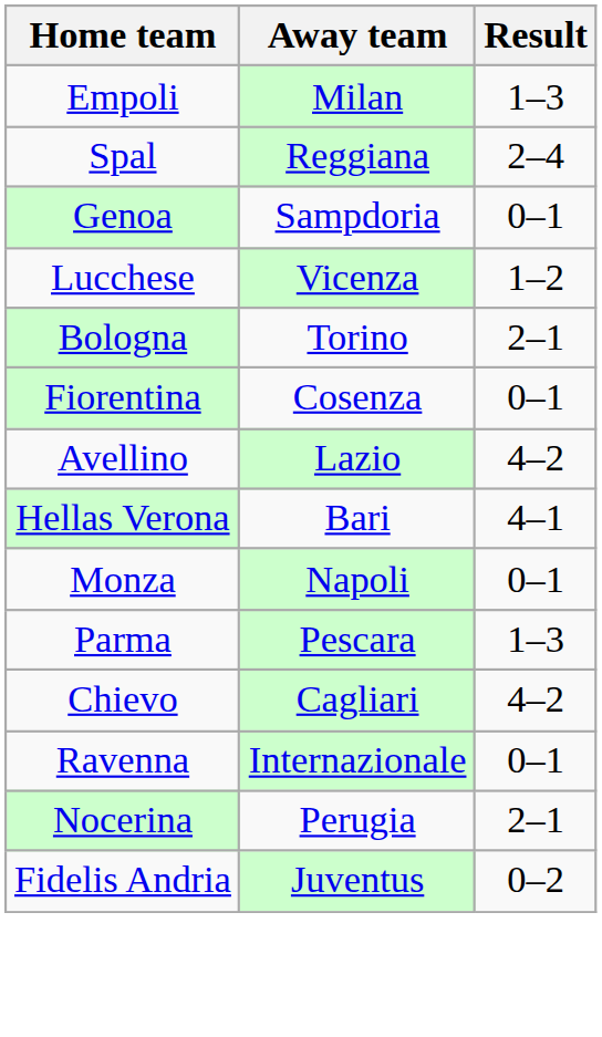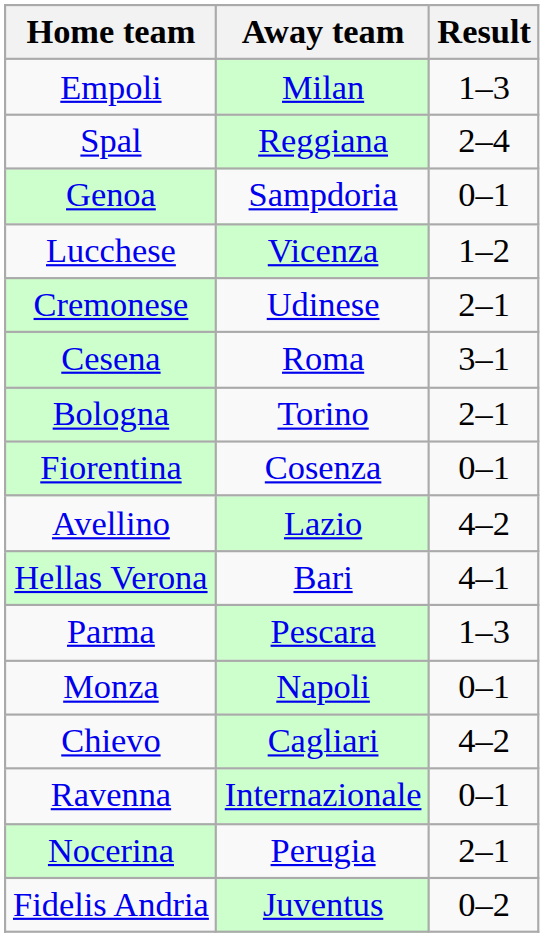 <table class="wikitable" style="text-align: center">
 <tr>
 <th>Home team</th>
 <th>Away team</th>
 <th>Result</th>
 </tr>
 <tr>
 <td><a href='#'>Empoli</a></td>
 <td bgcolor="ccffcc"><a href='#'>Milan</a></td>
 <td>1–3</td>
 </tr>
 <tr>
 <td><a href='#'>Spal</a></td>
 <td bgcolor="ccffcc"><a href='#'>Reggiana</a></td>
 <td>2–4</td>
 </tr>
 <tr>
 <td bgcolor="ccffcc"><a href='#'>Genoa</a></td>
 <td><a href='#'>Sampdoria</a></td>
 <td>0–1</td>
 </tr>
 <tr>
 <td><a href='#'>Lucchese</a></td>
 <td bgcolor="ccffcc"><a href='#'>Vicenza</a></td>
 <td>1–2</td>
 </tr>
 <tr>
+<td bgcolor="ccffcc"><a href='#'>Cremonese</a></td>
+<td><a href='#'>Udinese</a></td>
+<td>2–1</td>
+</tr>
+<tr>
+<td bgcolor="ccffcc"><a href='#'>Cesena</a></td>
+<td><a href='#'>Roma</a></td>
+<td>3–1</td>
+</tr>
+<tr>
 <td bgcolor="ccffcc"><a href='#'>Bologna</a></td>
 <td><a href='#'>Torino</a></td>
 <td>2–1</td>
 </tr>
 <tr>
 <td bgcolor="ccffcc"><a href='#'>Fiorentina</a></td>
 <td><a href='#'>Cosenza</a></td>
 <td>0–1</td>
 </tr>
 <tr>
 <td><a href='#'>Avellino</a></td>
 <td bgcolor="ccffcc"><a href='#'>Lazio</a></td>
 <td>4–2</td>
 </tr>
 <tr>
 <td bgcolor="ccffcc"><a href='#'>Hellas Verona</a></td>
 <td><a href='#'>Bari</a></td>
 <td>4–1</td>
 </tr>
 <tr>
+<td><a href='#'>Parma</a></td>
+<td bgcolor="ccffcc"><a href='#'>Pescara</a></td>
+<td>1–3</td>
+</tr>
+<tr>
 <td><a href='#'>Monza</a></td>
 <td bgcolor="ccffcc"><a href='#'>Napoli</a></td>
 <td>0–1</td>
-</tr>
-<tr>
-<td><a href='#'>Parma</a></td>
-<td bgcolor="ccffcc"><a href='#'>Pescara</a></td>
-<td>1–3</td>
 </tr>
 <tr>
 <td><a href='#'>Chievo</a></td>
 <td bgcolor="ccffcc"><a href='#'>Cagliari</a></td>
 <td>4–2</td>
 </tr>
 <tr>
 <td><a href='#'>Ravenna</a></td>
 <td bgcolor="ccffcc"><a href='#'>Internazionale</a></td>
 <td>0–1</td>
 </tr>
 <tr>
 <td bgcolor="ccffcc"><a href='#'>Nocerina</a></td>
 <td><a href='#'>Perugia</a></td>
 <td>2–1</td>
 </tr>
 <tr>
 <td><a href='#'>Fidelis Andria</a></td>
 <td bgcolor="ccffcc"><a href='#'>Juventus</a></td>
 <td>0–2</td>
 </tr>
 </table>
